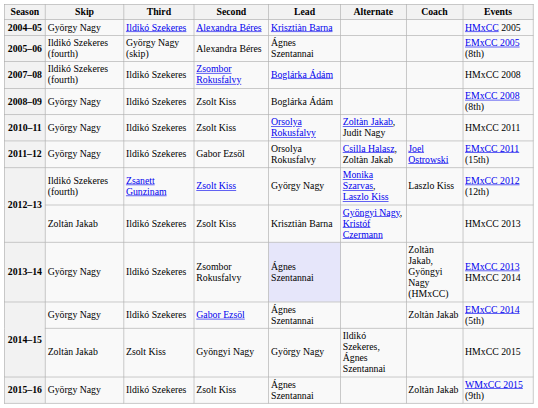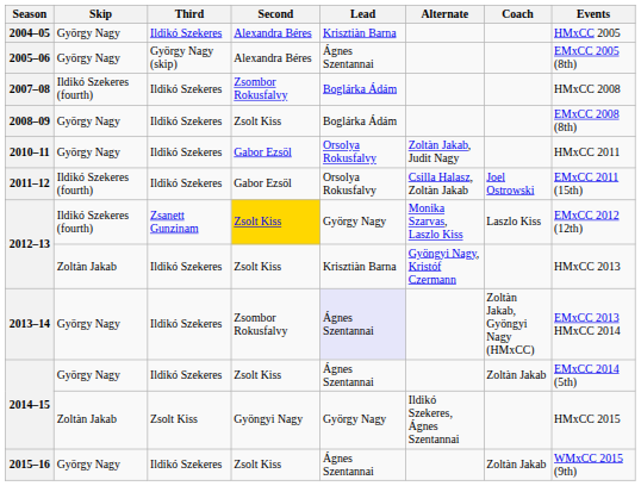 <table class="wikitable">
 <tr>
 <th scope="col" width=60>Season</th>
 <th scope="col">Skip</th>
 <th scope="col">Third</th>
 <th scope="col">Second</th>
 <th scope="col">Lead</th>
 <th scope="col">Alternate</th>
 <th scope="col">Coach</th>
 <th scope="col">Events</th>
 </tr>
 <tr>
 <th scope="row">2004–05</th>
 <td>György Nagy</td>
 <td><a href='#'>Ildikó Szekeres</a></td>
 <td><a href='#'>Alexandra Béres</a></td>
 <td><a href='#'>Krisztiàn Barna</a></td>
 <td></td>
 <td></td>
 <td><a href='#'>HMxCC</a> 2005 </td>
 </tr>
 <tr>
 <th scope="row">2005–06</th>
-<td>Ildikó Szekeres (fourth)</td>
+<td>György Nagy</td>
 <td>György Nagy (skip)</td>
 <td>Alexandra Béres</td>
 <td>Ágnes Szentannai</td>
 <td></td>
 <td></td>
 <td><a href='#'>EMxCC 2005</a> (8th)</td>
 </tr>
 <tr>
 <th scope="row">2007–08</th>
 <td>Ildikó Szekeres (fourth)</td>
 <td>Ildikó Szekeres</td>
 <td><a href='#'>Zsombor Rokusfalvy</a></td>
 <td><a href='#'>Boglárka Ádám</a></td>
 <td></td>
 <td></td>
 <td>HMxCC 2008 </td>
 </tr>
 <tr>
 <th scope="row">2008–09</th>
 <td>György Nagy</td>
 <td>Ildikó Szekeres</td>
 <td>Zsolt Kiss</td>
 <td>Boglárka Ádám</td>
 <td></td>
 <td></td>
 <td><a href='#'>EMxCC 2008</a> (8th)</td>
 </tr>
 <tr>
 <th scope="row">2010–11</th>
 <td>György Nagy</td>
 <td>Ildikó Szekeres</td>
-<td>Zsolt Kiss</td>
+<td><a href='#'>Gabor Ezsöl</a></td>
 <td><a href='#'>Orsolya Rokusfalvy</a></td>
 <td><a href='#'>Zoltàn Jakab</a>,<br>Judit Nagy</td>
 <td></td>
 <td>HMxCC 2011 </td>
 </tr>
 <tr>
 <th scope="row">2011–12</th>
-<td>György Nagy</td>
+<td>Ildikó Szekeres (fourth)</td>
 <td>Ildikó Szekeres</td>
 <td>Gabor Ezsöl</td>
 <td>Orsolya Rokusfalvy</td>
 <td><a href='#'>Csilla Halasz</a>,<br>Zoltàn Jakab</td>
 <td><a href='#'>Joel Ostrowski</a></td>
 <td><a href='#'>EMxCC 2011</a> (15th)</td>
 </tr>
 <tr>
 <th scope="row" rowspan=2>2012–13</th>
 <td>Ildikó Szekeres (fourth)</td>
 <td><a href='#'>Zsanett Gunzinam</a></td>
-<td><a href='#'>Zsolt Kiss</a></td>
+<td style="background: gold;"><a href='#'>Zsolt Kiss</a></td>
 <td>György Nagy</td>
 <td><a href='#'>Monika Szarvas</a>,<br><a href='#'>Laszlo Kiss</a></td>
 <td>Laszlo Kiss</td>
 <td><a href='#'>EMxCC 2012</a> (12th)</td>
 </tr>
 <tr>
 <td>Zoltàn Jakab</td>
 <td>Ildikó Szekeres</td>
 <td>Zsolt Kiss</td>
 <td>Krisztiàn Barna</td>
 <td><a href='#'>Gyöngyi Nagy</a>,<br><a href='#'>Kristóf Czermann</a></td>
 <td></td>
 <td>HMxCC 2013 </td>
 </tr>
 <tr>
 <th scope="row">2013–14</th>
 <td>György Nagy</td>
 <td>Ildikó Szekeres</td>
 <td>Zsombor Rokusfalvy</td>
 <td style="background: lavender;">Ágnes Szentannai</td>
 <td></td>
 <td>Zoltàn Jakab,<br>Gyöngyi Nagy<br>(HMxCC)</td>
 <td><a href='#'>EMxCC 2013</a> <br>HMxCC 2014 </td>
 </tr>
 <tr>
 <th scope="row" rowspan=2>2014–15</th>
 <td>György Nagy</td>
 <td>Ildikó Szekeres</td>
-<td><a href='#'>Gabor Ezsöl</a></td>
+<td>Zsolt Kiss</td>
 <td>Ágnes Szentannai</td>
 <td></td>
 <td>Zoltàn Jakab</td>
 <td><a href='#'>EMxCC 2014</a> (5th)</td>
 </tr>
 <tr>
 <td>Zoltàn Jakab</td>
 <td>Zsolt Kiss</td>
 <td>Gyöngyi Nagy</td>
 <td>György Nagy</td>
 <td>Ildikó Szekeres,<br>Ágnes Szentannai</td>
 <td></td>
 <td>HMxCC 2015 </td>
 </tr>
 <tr>
 <th scope="row">2015–16</th>
 <td>György Nagy</td>
 <td>Ildikó Szekeres</td>
 <td>Zsolt Kiss</td>
 <td>Ágnes Szentannai</td>
 <td></td>
 <td>Zoltàn Jakab</td>
 <td><a href='#'>WMxCC 2015</a> (9th)</td>
 </tr>
 </table>
